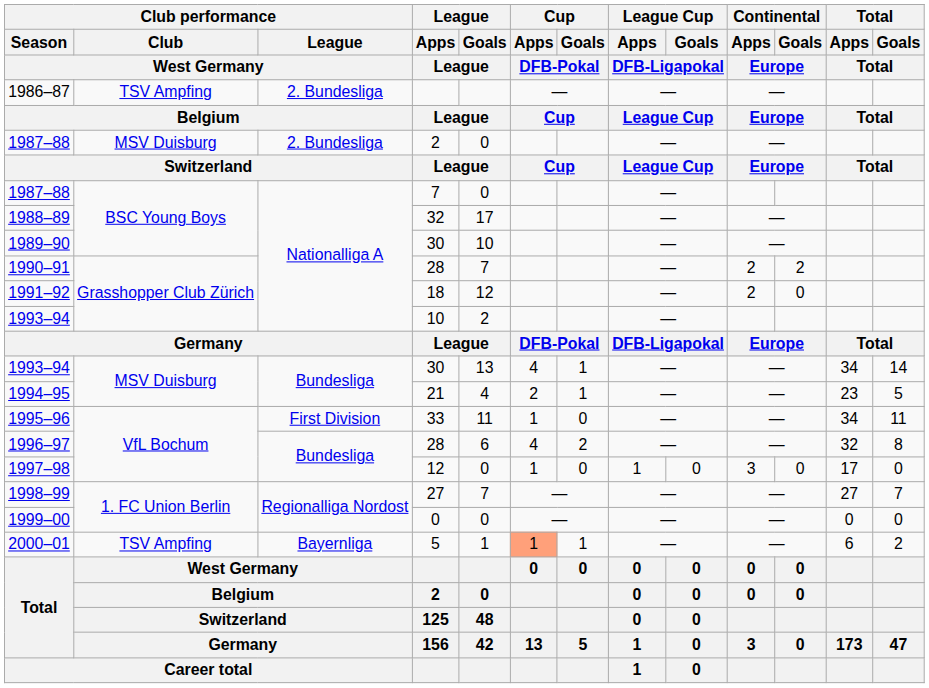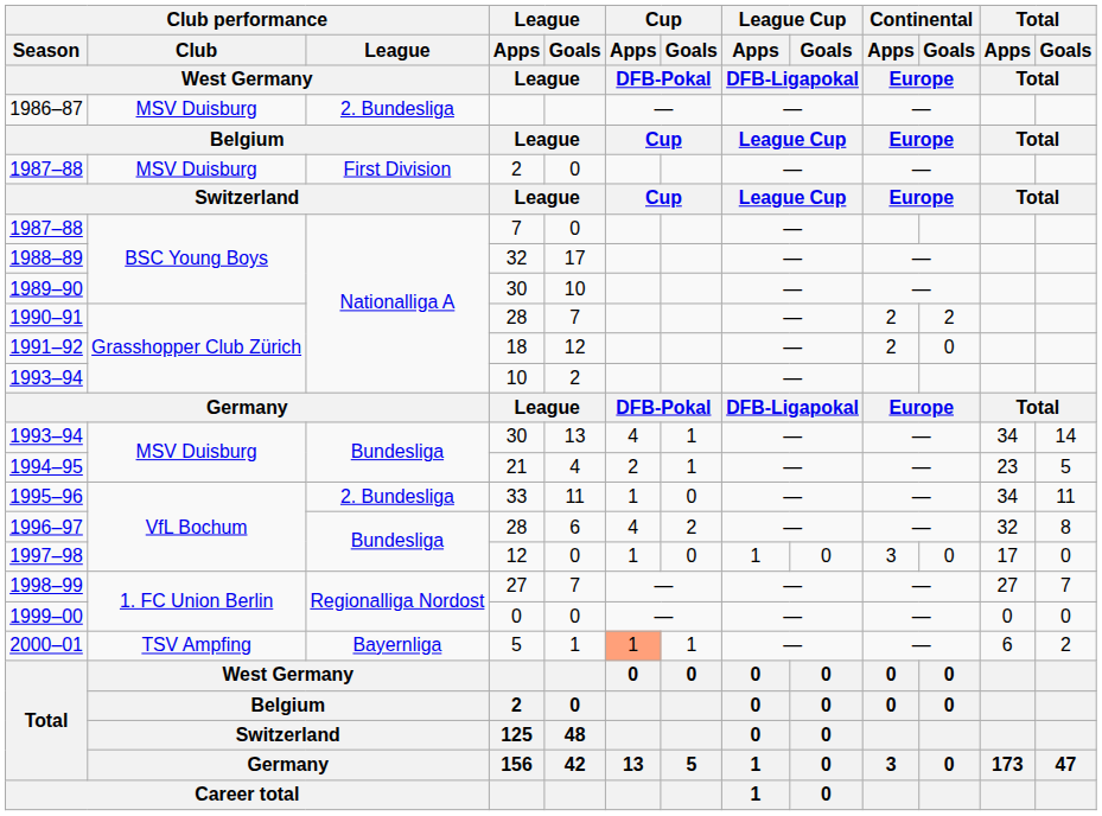 <table class="wikitable" style="text-align:center">
 <tr>
 <th colspan=3>Club performance</th>
 <th colspan=2>League</th>
 <th colspan=2>Cup</th>
 <th colspan=2>League Cup</th>
 <th colspan=2>Continental</th>
 <th colspan=2>Total</th>
 </tr>
 <tr>
 <th>Season</th>
 <th>Club</th>
 <th>League</th>
 <th>Apps</th>
 <th>Goals</th>
 <th>Apps</th>
 <th>Goals</th>
 <th>Apps</th>
 <th>Goals</th>
 <th>Apps</th>
 <th>Goals</th>
 <th>Apps</th>
 <th>Goals</th>
 </tr>
 <tr>
 <th colspan=3>West Germany</th>
 <th colspan=2>League</th>
 <th colspan=2><a href='#'>DFB-Pokal</a></th>
 <th colspan=2><a href='#'>DFB-Ligapokal</a></th>
 <th colspan=2><a href='#'>Europe</a></th>
 <th colspan=2>Total</th>
 </tr>
 <tr>
 <td>1986–87</td>
-<td><a href='#'>TSV Ampfing</a></td>
+<td><a href='#'>MSV Duisburg</a></td>
 <td><a href='#'>2. Bundesliga</a></td>
 <td></td>
 <td></td>
 <td colspan="2">—</td>
 <td colspan="2">—</td>
 <td colspan="2">—</td>
 <td></td>
 <td></td>
 </tr>
 <tr>
 <th colspan=3>Belgium</th>
 <th colspan=2>League</th>
 <th colspan=2><a href='#'>Cup</a></th>
 <th colspan=2><a href='#'>League Cup</a></th>
 <th colspan=2><a href='#'>Europe</a></th>
 <th colspan=2>Total</th>
 </tr>
 <tr>
 <td><a href='#'>1987–88</a></td>
 <td><a href='#'>MSV Duisburg</a></td>
-<td><a href='#'>2. Bundesliga</a></td>
+<td><a href='#'>First Division</a></td>
 <td>2</td>
 <td>0</td>
 <td></td>
 <td></td>
 <td colspan="2">—</td>
 <td colspan="2">—</td>
 <td></td>
 <td></td>
 </tr>
 <tr>
 <th colspan=3>Switzerland</th>
 <th colspan=2>League</th>
 <th colspan=2><a href='#'>Cup</a></th>
 <th colspan=2><a href='#'>League Cup</a></th>
 <th colspan=2><a href='#'>Europe</a></th>
 <th colspan=2>Total</th>
 </tr>
 <tr>
 <td><a href='#'>1987–88</a></td>
 <td rowspan="3"><a href='#'>BSC Young Boys</a></td>
 <td rowspan="6"><a href='#'>Nationalliga A</a></td>
 <td>7</td>
 <td>0</td>
 <td></td>
 <td></td>
 <td colspan="2">—</td>
 <td></td>
 <td></td>
 <td></td>
 <td></td>
 </tr>
 <tr>
 <td><a href='#'>1988–89</a></td>
 <td>32</td>
 <td>17</td>
 <td></td>
 <td></td>
 <td colspan="2">—</td>
 <td colspan="2">—</td>
 <td></td>
 <td></td>
 </tr>
 <tr>
 <td><a href='#'>1989–90</a></td>
 <td>30</td>
 <td>10</td>
 <td></td>
 <td></td>
 <td colspan="2">—</td>
 <td colspan="2">—</td>
 <td></td>
 <td></td>
 </tr>
 <tr>
 <td><a href='#'>1990–91</a></td>
 <td rowspan="3"><a href='#'>Grasshopper Club Zürich</a></td>
 <td>28</td>
 <td>7</td>
 <td></td>
 <td></td>
 <td colspan="2">—</td>
 <td>2</td>
 <td>2</td>
 <td></td>
 <td></td>
 </tr>
 <tr>
 <td><a href='#'>1991–92</a></td>
 <td>18</td>
 <td>12</td>
 <td></td>
 <td></td>
 <td colspan="2">—</td>
 <td>2</td>
 <td>0</td>
 <td></td>
 <td></td>
 </tr>
 <tr>
 <td><a href='#'>1993–94</a></td>
 <td>10</td>
 <td>2</td>
 <td></td>
 <td></td>
 <td colspan="2">—</td>
 <td></td>
 <td></td>
 <td></td>
 <td></td>
 </tr>
 <tr>
 <th colspan=3>Germany</th>
 <th colspan=2>League</th>
 <th colspan=2><a href='#'>DFB-Pokal</a></th>
 <th colspan=2><a href='#'>DFB-Ligapokal</a></th>
 <th colspan=2><a href='#'>Europe</a></th>
 <th colspan=2>Total</th>
 </tr>
 <tr>
 <td><a href='#'>1993–94</a></td>
 <td rowspan="2"><a href='#'>MSV Duisburg</a></td>
 <td rowspan="2"><a href='#'>Bundesliga</a></td>
 <td>30</td>
 <td>13</td>
 <td>4</td>
 <td>1</td>
 <td colspan="2">—</td>
 <td colspan="2">—</td>
 <td>34</td>
 <td>14</td>
 </tr>
 <tr>
 <td><a href='#'>1994–95</a></td>
 <td>21</td>
 <td>4</td>
 <td>2</td>
 <td>1</td>
 <td colspan="2">—</td>
 <td colspan="2">—</td>
 <td>23</td>
 <td>5</td>
 </tr>
 <tr>
 <td><a href='#'>1995–96</a></td>
 <td rowspan="3"><a href='#'>VfL Bochum</a></td>
-<td><a href='#'>First Division</a></td>
+<td><a href='#'>2. Bundesliga</a></td>
 <td>33</td>
 <td>11</td>
 <td>1</td>
 <td>0</td>
 <td colspan="2">—</td>
 <td colspan="2">—</td>
 <td>34</td>
 <td>11</td>
 </tr>
 <tr>
 <td><a href='#'>1996–97</a></td>
 <td rowspan="2"><a href='#'>Bundesliga</a></td>
 <td>28</td>
 <td>6</td>
 <td>4</td>
 <td>2</td>
 <td colspan="2">—</td>
 <td colspan="2">—</td>
 <td>32</td>
 <td>8</td>
 </tr>
 <tr>
 <td><a href='#'>1997–98</a></td>
 <td>12</td>
 <td>0</td>
 <td>1</td>
 <td>0</td>
 <td>1</td>
 <td>0</td>
 <td>3</td>
 <td>0</td>
 <td>17</td>
 <td>0</td>
 </tr>
 <tr>
 <td><a href='#'>1998–99</a></td>
 <td rowspan="2"><a href='#'>1. FC Union Berlin</a></td>
 <td rowspan="2"><a href='#'>Regionalliga Nordost</a></td>
 <td>27</td>
 <td>7</td>
 <td colspan="2">—</td>
 <td colspan="2">—</td>
 <td colspan="2">—</td>
 <td>27</td>
 <td>7</td>
 </tr>
 <tr>
 <td><a href='#'>1999–00</a></td>
 <td>0</td>
 <td>0</td>
 <td colspan="2">—</td>
 <td colspan="2">—</td>
 <td colspan="2">—</td>
 <td>0</td>
 <td>0</td>
 </tr>
 <tr>
 <td><a href='#'>2000–01</a></td>
 <td><a href='#'>TSV Ampfing</a></td>
 <td><a href='#'>Bayernliga</a></td>
 <td>5</td>
 <td>1</td>
 <td style="background: lightsalmon;">1</td>
 <td>1</td>
 <td colspan="2">—</td>
 <td colspan="2">—</td>
 <td>6</td>
 <td>2</td>
 </tr>
 <tr>
 <th rowspan=4>Total</th>
 <th colspan=2>West Germany</th>
 <th></th>
 <th></th>
 <th>0</th>
 <th>0</th>
 <th>0</th>
 <th>0</th>
 <th>0</th>
 <th>0</th>
 <th></th>
 <th></th>
 </tr>
 <tr>
 <th colspan=2>Belgium</th>
 <th>2</th>
 <th>0</th>
 <th></th>
 <th></th>
 <th>0</th>
 <th>0</th>
 <th>0</th>
 <th>0</th>
 <th></th>
 <th></th>
 </tr>
 <tr>
 <th colspan=2>Switzerland</th>
 <th>125</th>
 <th>48</th>
 <th></th>
 <th></th>
 <th>0</th>
 <th>0</th>
 <th></th>
 <th></th>
 <th></th>
 <th></th>
 </tr>
 <tr>
 <th colspan=2>Germany</th>
 <th>156</th>
 <th>42</th>
 <th>13</th>
 <th>5</th>
 <th>1</th>
 <th>0</th>
 <th>3</th>
 <th>0</th>
 <th>173</th>
 <th>47</th>
 </tr>
 <tr>
 <th colspan=3>Career total</th>
 <th></th>
 <th></th>
 <th></th>
 <th></th>
 <th>1</th>
 <th>0</th>
 <th></th>
 <th></th>
 <th></th>
 <th></th>
 </tr>
 </table>
